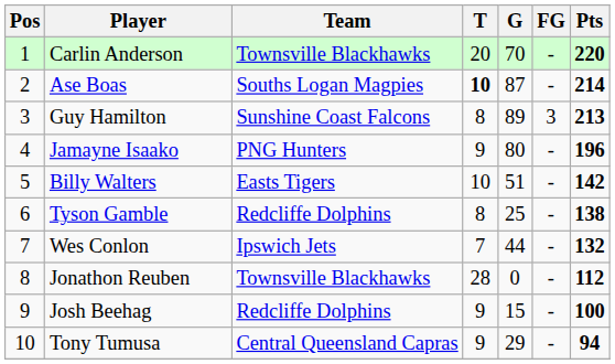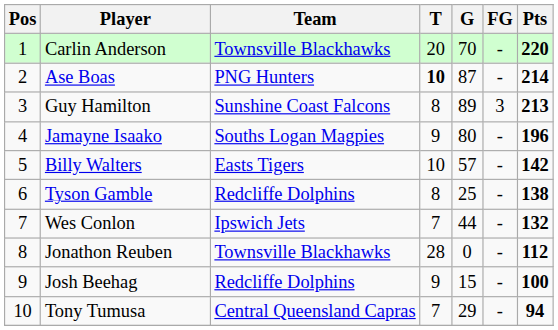 <table class="wikitable" style="text-align: center;">
 <tr>
 <th>Pos</th>
 <th width=140>Player</th>
 <th>Team</th>
 <th width=20>T</th>
 <th width=20>G</th>
 <th width=20>FG</th>
 <th width=20>Pts</th>
 </tr>
 <tr bgcolor="#d0ffd0">
 <td rowspan = 1>1</td>
 <td align="left">Carlin Anderson</td>
 <td align="left"> <a href='#'>Townsville Blackhawks</a></td>
 <td>20</td>
 <td>70</td>
 <td>-</td>
 <td><strong>220</strong></td>
 </tr>
 <tr>
 <td rowspan = 1>2</td>
 <td align="left"><a href='#'>Ase Boas</a></td>
-<td align="left"> <a href='#'>Souths Logan Magpies</a></td>
+<td align="left"> <a href='#'>PNG Hunters</a></td>
 <td><strong>10</strong></td>
 <td>87</td>
 <td>-</td>
 <td><strong>214</strong></td>
 </tr>
 <tr>
 <td rowspan = 1>3</td>
 <td align="left">Guy Hamilton</td>
 <td align="left"> <a href='#'>Sunshine Coast Falcons</a></td>
 <td>8</td>
 <td>89</td>
 <td>3</td>
 <td><strong>213</strong></td>
 </tr>
 <tr>
 <td rowspan = 1>4</td>
 <td align="left"><a href='#'>Jamayne Isaako</a></td>
-<td align="left"> <a href='#'>PNG Hunters</a></td>
+<td align="left"> <a href='#'>Souths Logan Magpies</a></td>
 <td>9</td>
 <td>80</td>
 <td>-</td>
 <td><strong>196</strong></td>
 </tr>
 <tr>
 <td rowspan = 1>5</td>
 <td align="left"><a href='#'>Billy Walters</a></td>
 <td align="left"> <a href='#'>Easts Tigers</a></td>
 <td>10</td>
-<td>51</td>
+<td>57</td>
 <td>-</td>
 <td><strong>142</strong></td>
 </tr>
 <tr>
 <td rowspan = 1>6</td>
 <td align="left"><a href='#'>Tyson Gamble</a></td>
 <td align="left"> <a href='#'>Redcliffe Dolphins</a></td>
 <td>8</td>
 <td>25</td>
 <td>-</td>
 <td><strong>138</strong></td>
 </tr>
 <tr>
 <td rowspan = 1>7</td>
 <td align="left">Wes Conlon</td>
 <td align="left"> <a href='#'>Ipswich Jets</a></td>
 <td>7</td>
 <td>44</td>
 <td>-</td>
 <td><strong>132</strong></td>
 </tr>
 <tr>
 <td rowspan = 1>8</td>
 <td align="left">Jonathon Reuben</td>
 <td align="left"> <a href='#'>Townsville Blackhawks</a></td>
 <td>28</td>
 <td>0</td>
 <td>-</td>
 <td><strong>112</strong></td>
 </tr>
 <tr>
 <td rowspan = 1>9</td>
 <td align="left">Josh Beehag</td>
 <td align="left"> <a href='#'>Redcliffe Dolphins</a></td>
 <td>9</td>
 <td>15</td>
 <td>-</td>
 <td><strong>100</strong></td>
 </tr>
 <tr>
 <td rowspan = 1>10</td>
 <td align="left">Tony Tumusa</td>
 <td align="left"> <a href='#'>Central Queensland Capras</a></td>
-<td>9</td>
+<td>7</td>
 <td>29</td>
 <td>-</td>
 <td><strong>94</strong></td>
 </tr>
 <tr>
 </tr>
 </table>
